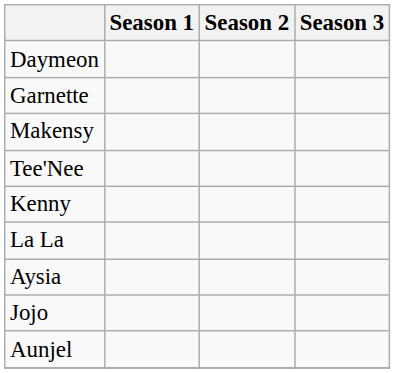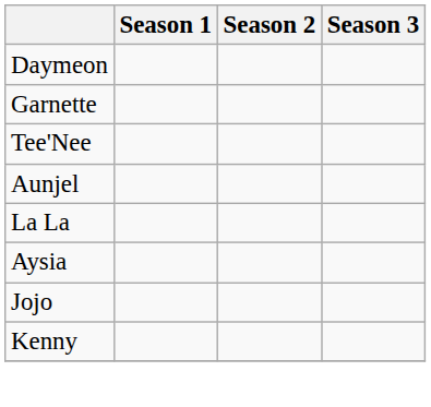 <table class="wikitable" style="text-align:center;"why??>
 <tr>
 <th></th>
 <th>Season 1</th>
 <th>Season 2</th>
 <th>Season 3</th>
 </tr>
 <tr>
 <td align="left">Daymeon</td>
 <td></td>
 <td></td>
 <td></td>
 </tr>
 <tr>
 <td align="left">Garnette</td>
 <td></td>
 <td></td>
 <td></td>
 </tr>
 <tr>
-<td align="left">Makensy</td>
-<td></td>
-<td></td>
-<td></td>
-</tr>
-<tr>
 <td align="left">Tee'Nee</td>
 <td></td>
 <td></td>
 <td></td>
 </tr>
 <tr>
-<td align="left">Kenny</td>
+<td align="left">Aunjel</td>
 <td></td>
 <td></td>
 <td></td>
 </tr>
 <tr>
 <td align="left">La La</td>
 <td></td>
 <td></td>
 <td></td>
 </tr>
 <tr>
 <td align="left">Aysia</td>
 <td></td>
 <td></td>
 <td></td>
 </tr>
 <tr>
 <td align="left">Jojo</td>
 <td></td>
 <td></td>
 <td></td>
 </tr>
 <tr>
-<td align="left">Aunjel</td>
+<td align="left">Kenny</td>
 <td></td>
 <td></td>
 <td></td>
 </tr>
 <tr>
 </tr>
 </table>
